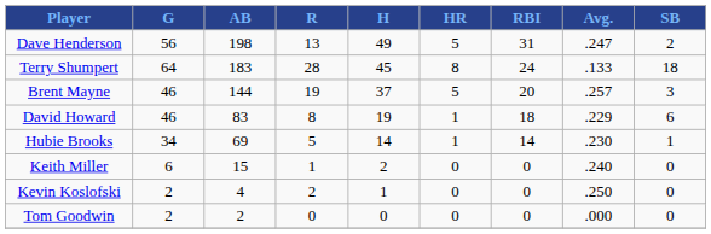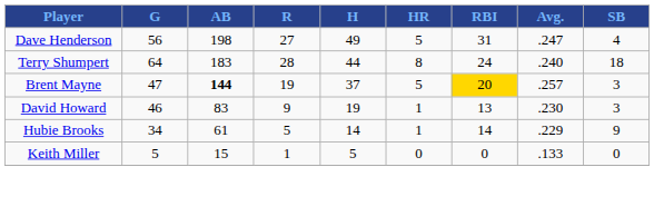 <table class="wikitable sortable">
 <tr>
 <th style="background:#27408B;color:#74B4FA;" width="16%">Player</th>
 <th style="background:#27408B;color:#74B4FA;" width="9%">G</th>
 <th style="background:#27408B;color:#74B4FA;" width="9%">AB</th>
 <th style="background:#27408B;color:#74B4FA;" width="9%">R</th>
 <th style="background:#27408B;color:#74B4FA;" width="9%">H</th>
 <th style="background:#27408B;color:#74B4FA;" width="9%">HR</th>
 <th style="background:#27408B;color:#74B4FA;" width="9%">RBI</th>
 <th style="background:#27408B;color:#74B4FA;" width="9%">Avg.</th>
 <th style="background:#27408B;color:#74B4FA;" width="9%">SB</th>
 </tr>
 <tr style="text-align: center">
 <td><a href='#'>Dave Henderson</a></td>
 <td>56</td>
 <td>198</td>
-<td>13</td>
+<td>27</td>
 <td>49</td>
 <td>5</td>
 <td>31</td>
 <td>.247</td>
-<td>2</td>
+<td>4</td>
 </tr>
 <tr style="text-align: center">
 <td><a href='#'>Terry Shumpert</a></td>
 <td>64</td>
 <td>183</td>
 <td>28</td>
-<td>45</td>
+<td>44</td>
 <td>8</td>
 <td>24</td>
-<td>.133</td>
+<td>.240</td>
 <td>18</td>
 </tr>
 <tr style="text-align: center">
 <td><a href='#'>Brent Mayne</a></td>
-<td>46</td>
-<td>144</td>
+<td>47</td>
+<td><strong>144</strong></td>
 <td>19</td>
 <td>37</td>
 <td>5</td>
-<td>20</td>
+<td style="background: gold;">20</td>
 <td>.257</td>
 <td>3</td>
 </tr>
 <tr style="text-align: center">
 <td><a href='#'>David Howard</a></td>
 <td>46</td>
 <td>83</td>
-<td>8</td>
+<td>9</td>
 <td>19</td>
 <td>1</td>
-<td>18</td>
-<td>.229</td>
-<td>6</td>
+<td>13</td>
+<td>.230</td>
+<td>3</td>
 </tr>
 <tr style="text-align: center">
 <td><a href='#'>Hubie Brooks</a></td>
 <td>34</td>
-<td>69</td>
+<td>61</td>
 <td>5</td>
 <td>14</td>
 <td>1</td>
 <td>14</td>
-<td>.230</td>
-<td>1</td>
+<td>.229</td>
+<td>9</td>
 </tr>
 <tr style="text-align: center">
 <td><a href='#'>Keith Miller</a></td>
-<td>6</td>
+<td>5</td>
 <td>15</td>
 <td>1</td>
-<td>2</td>
+<td>5</td>
 <td>0</td>
 <td>0</td>
-<td>.240</td>
-<td>0</td>
-</tr>
-<tr style="text-align: center">
-<td><a href='#'>Kevin Koslofski</a></td>
-<td>2</td>
-<td>4</td>
-<td>2</td>
-<td>1</td>
-<td>0</td>
-<td>0</td>
-<td>.250</td>
-<td>0</td>
-</tr>
-<tr style="text-align: center">
-<td><a href='#'>Tom Goodwin</a></td>
-<td>2</td>
-<td>2</td>
-<td>0</td>
-<td>0</td>
-<td>0</td>
-<td>0</td>
-<td>.000</td>
+<td>.133</td>
 <td>0</td>
 </tr>
 <tr style="text-align: center">
 </tr>
 </table>
